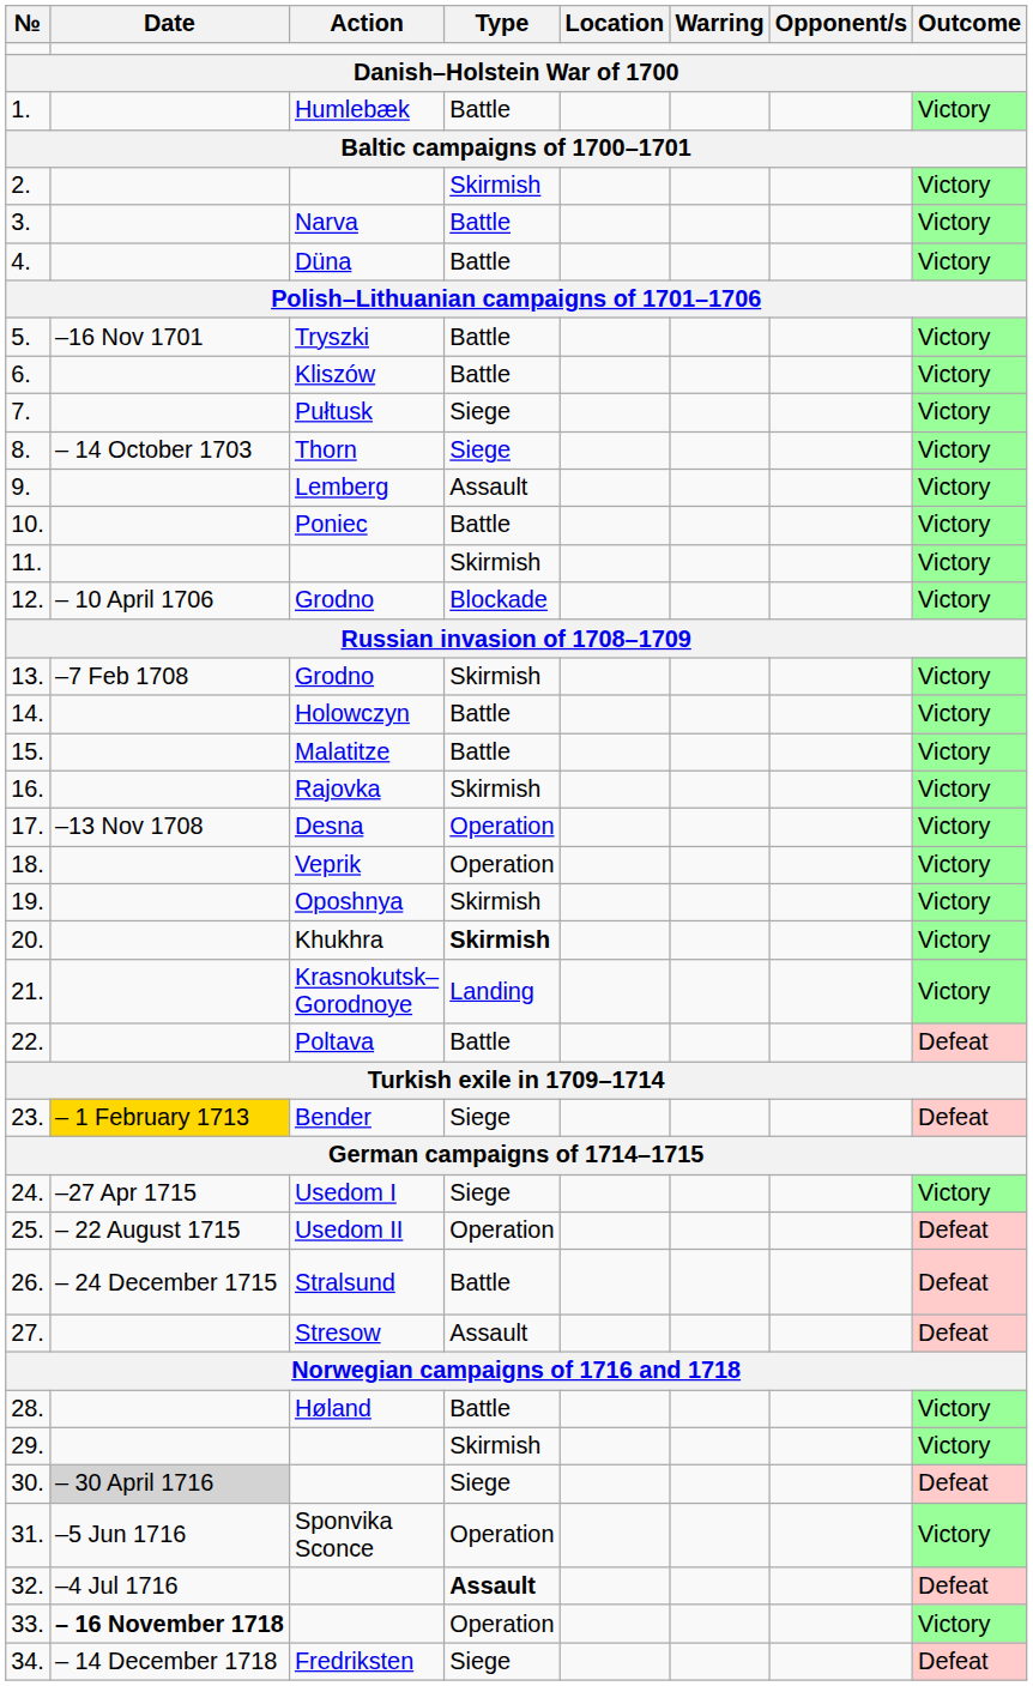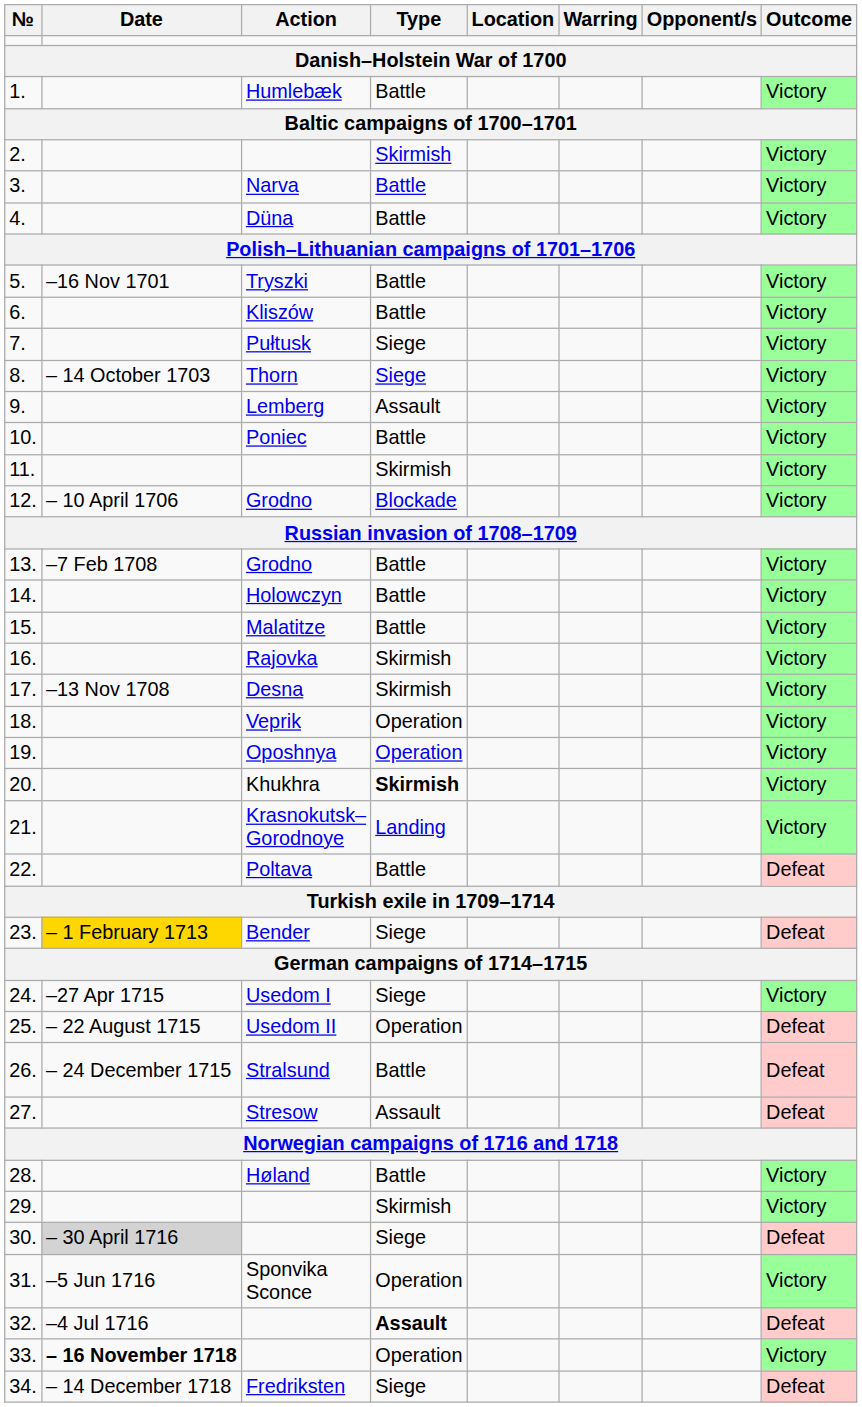 <table class="wikitable sortable plainrowheaders" style="font-size:100%; margin:1em auto 1em auto">
 <tr>
 <th width="auto" class="unsortable">№</th>
 <th width="auto">Date</th>
 <th width="80">Action</th>
 <th width="auto">Type</th>
 <th width="auto">Location</th>
 <th width="auto" class="unsortable">Warring</th>
 <th width="auto">Opponent/s</th>
 <th width="auto">Outcome</th>
 </tr>
 <tr>
 <td></td>
 </tr>
 <tr>
 <th colspan="8">Danish–Holstein War of 1700</th>
 </tr>
 <tr>
 <td>1.</td>
 <td></td>
 <td><a href='#'>Humlebæk</a></td>
 <td>Battle</td>
 <td></td>
 <td align="center"></td>
 <td></td>
 <td bgcolor="#99ff99">Victory</td>
 </tr>
 <tr>
 <th colspan="8">Baltic campaigns of 1700–1701</th>
 </tr>
 <tr>
 <td>2.</td>
 <td></td>
 <td></td>
 <td><a href='#'>Skirmish</a></td>
 <td></td>
 <td align="center"></td>
 <td></td>
 <td bgcolor="#99ff99">Victory</td>
 </tr>
 <tr>
 <td>3.</td>
 <td></td>
 <td><a href='#'>Narva</a></td>
 <td><a href='#'>Battle</a></td>
 <td></td>
 <td align="center"></td>
 <td></td>
 <td bgcolor="#99ff99">Victory</td>
 </tr>
 <tr>
 <td>4.</td>
 <td></td>
 <td><a href='#'>Düna</a></td>
 <td>Battle</td>
 <td></td>
 <td align="center"><br></td>
 <td></td>
 <td bgcolor="#99ff99">Victory</td>
 </tr>
 <tr>
 <th colspan="8"><a href='#'>Polish–Lithuanian campaigns of 1701–1706</a></th>
 </tr>
 <tr>
 <td>5.</td>
 <td>–16 Nov 1701</td>
 <td><a href='#'>Tryszki</a></td>
 <td>Battle</td>
 <td></td>
 <td align="center"></td>
 <td></td>
 <td bgcolor="#99ff99">Victory</td>
 </tr>
 <tr>
 <td>6.</td>
 <td></td>
 <td><a href='#'>Kliszów</a></td>
 <td>Battle</td>
 <td></td>
 <td align="center"><br></td>
 <td></td>
 <td bgcolor="#99ff99">Victory</td>
 </tr>
 <tr>
 <td>7.</td>
 <td></td>
 <td><a href='#'>Pułtusk</a></td>
 <td>Siege</td>
 <td></td>
 <td align="center"></td>
 <td></td>
 <td bgcolor="#99ff99">Victory</td>
 </tr>
 <tr>
 <td>8.</td>
 <td> – 14 October 1703</td>
 <td><a href='#'>Thorn</a></td>
 <td><a href='#'>Siege</a></td>
 <td></td>
 <td align="center"></td>
 <td></td>
 <td bgcolor="#99ff99">Victory</td>
 </tr>
 <tr>
 <td>9.</td>
 <td></td>
 <td><a href='#'>Lemberg</a></td>
 <td>Assault</td>
 <td></td>
 <td align="center"></td>
 <td></td>
 <td bgcolor="#99ff99">Victory</td>
 </tr>
 <tr>
 <td>10.</td>
 <td></td>
 <td><a href='#'>Poniec</a></td>
 <td>Battle</td>
 <td></td>
 <td align="center"></td>
 <td></td>
 <td bgcolor="#99ff99">Victory</td>
 </tr>
 <tr>
 <td>11.</td>
 <td></td>
 <td></td>
 <td>Skirmish</td>
 <td></td>
 <td align="center"></td>
 <td></td>
 <td bgcolor="#99ff99">Victory</td>
 </tr>
 <tr>
 <td>12.</td>
 <td> – 10 April 1706</td>
 <td><a href='#'>Grodno</a></td>
 <td><a href='#'>Blockade</a></td>
 <td></td>
 <td align="center"></td>
 <td></td>
 <td bgcolor="#99ff99">Victory</td>
 </tr>
 <tr>
 <th colspan="8"><a href='#'>Russian invasion of 1708–1709</a></th>
 </tr>
 <tr>
 <td>13.</td>
 <td>–7 Feb 1708</td>
 <td><a href='#'>Grodno</a></td>
-<td>Skirmish</td>
+<td>Battle</td>
 <td></td>
 <td align="center"></td>
 <td></td>
 <td bgcolor="#99ff99">Victory</td>
 </tr>
 <tr>
 <td>14.</td>
 <td></td>
 <td><a href='#'>Holowczyn</a></td>
 <td>Battle</td>
 <td></td>
 <td align="center"></td>
 <td></td>
 <td bgcolor="#99ff99">Victory</td>
 </tr>
 <tr>
 <td>15.</td>
 <td></td>
 <td><a href='#'>Malatitze</a></td>
 <td>Battle</td>
 <td></td>
 <td align="center"></td>
 <td></td>
 <td bgcolor="#99ff99">Victory</td>
 </tr>
 <tr>
 <td>16.</td>
 <td></td>
 <td><a href='#'>Rajovka</a></td>
 <td>Skirmish</td>
 <td></td>
 <td align="center"></td>
 <td></td>
 <td bgcolor="#99ff99">Victory</td>
 </tr>
 <tr>
 <td>17.</td>
 <td>–13 Nov 1708</td>
 <td><a href='#'>Desna</a></td>
-<td><a href='#'>Operation</a></td>
+<td>Skirmish</td>
 <td></td>
 <td align="center"></td>
 <td></td>
 <td bgcolor="#99ff99">Victory</td>
 </tr>
 <tr>
 <td>18.</td>
 <td></td>
 <td><a href='#'>Veprik</a></td>
 <td>Operation</td>
 <td></td>
 <td align="center"></td>
 <td></td>
 <td bgcolor="#99ff99">Victory</td>
 </tr>
 <tr>
 <td>19.</td>
 <td></td>
 <td><a href='#'>Oposhnya</a></td>
-<td>Skirmish</td>
+<td><a href='#'>Operation</a></td>
 <td></td>
 <td align="center"></td>
 <td></td>
 <td bgcolor="#99ff99">Victory</td>
 </tr>
 <tr>
 <td>20.</td>
 <td></td>
 <td>Khukhra</td>
 <td><strong>Skirmish</strong></td>
 <td></td>
 <td align="center"></td>
 <td></td>
 <td bgcolor="#99ff99">Victory</td>
 </tr>
 <tr>
 <td>21.</td>
 <td></td>
 <td><a href='#'>Krasnokutsk–Gorodnoye</a></td>
 <td><a href='#'>Landing</a></td>
 <td></td>
 <td align="center"></td>
 <td></td>
 <td bgcolor="#99ff99">Victory</td>
 </tr>
 <tr>
 <td>22.</td>
 <td></td>
 <td><a href='#'>Poltava</a></td>
 <td>Battle</td>
 <td></td>
 <td align="center"></td>
 <td></td>
 <td bgcolor="#FFCCCB">Defeat</td>
 </tr>
 <tr>
 <th colspan="8">Turkish exile in 1709–1714</th>
 </tr>
 <tr>
 <td>23.</td>
 <td style="background: gold;"> – 1 February 1713</td>
 <td><a href='#'>Bender</a></td>
 <td>Siege</td>
 <td></td>
 <td align="center"></td>
 <td></td>
 <td bgcolor="#FFCCCB">Defeat</td>
 </tr>
 <tr>
 <th colspan="8">German campaigns of 1714–1715</th>
 </tr>
 <tr>
 <td>24.</td>
 <td>–27 Apr 1715</td>
 <td><a href='#'>Usedom I</a></td>
 <td>Siege</td>
 <td></td>
 <td align="center"></td>
 <td></td>
 <td bgcolor="#99ff99">Victory</td>
 </tr>
 <tr>
 <td>25.</td>
 <td> – 22 August 1715</td>
 <td><a href='#'>Usedom II</a></td>
 <td>Operation</td>
 <td></td>
 <td align="center"><br></td>
 <td></td>
 <td bgcolor="#FFCCCB">Defeat</td>
 </tr>
 <tr>
 <td>26.</td>
 <td> – 24 December 1715</td>
 <td><a href='#'>Stralsund</a></td>
 <td>Battle</td>
 <td></td>
 <td align="center"><br><br></td>
 <td></td>
 <td bgcolor="#FFCCCB">Defeat</td>
 </tr>
 <tr>
 <td>27.</td>
 <td></td>
 <td><a href='#'>Stresow</a></td>
 <td>Assault</td>
 <td></td>
 <td align="center"></td>
 <td></td>
 <td bgcolor="#FFCCCB">Defeat</td>
 </tr>
 <tr>
 <th colspan="8"><a href='#'>Norwegian campaigns of 1716 and 1718</a></th>
 </tr>
 <tr>
 <td>28.</td>
 <td></td>
 <td><a href='#'>Høland</a></td>
 <td>Battle</td>
 <td></td>
 <td align="center"></td>
 <td></td>
 <td bgcolor="#99ff99">Victory</td>
 </tr>
 <tr>
 <td>29.</td>
 <td></td>
 <td></td>
 <td>Skirmish</td>
 <td></td>
 <td align="center"></td>
 <td></td>
 <td bgcolor="#99ff99">Victory</td>
 </tr>
 <tr>
 <td>30.</td>
 <td style="background: lightgrey;"> – 30 April 1716</td>
 <td></td>
 <td>Siege</td>
 <td></td>
 <td align="center"></td>
 <td></td>
 <td bgcolor="#FFCCCB">Defeat</td>
 </tr>
 <tr>
 <td>31.</td>
 <td>–5 Jun 1716</td>
 <td>Sponvika Sconce</td>
 <td>Operation</td>
 <td></td>
 <td align="center"></td>
 <td></td>
 <td bgcolor="#99ff99">Victory</td>
 </tr>
 <tr>
 <td>32.</td>
 <td>–4 Jul 1716</td>
 <td></td>
 <td><strong>Assault</strong></td>
 <td></td>
 <td align="center"></td>
 <td></td>
 <td bgcolor="#FFCCCB">Defeat</td>
 </tr>
 <tr>
 <td>33.</td>
 <td><strong> – 16 November 1718</strong></td>
 <td></td>
 <td>Operation</td>
 <td></td>
 <td align="center"></td>
 <td></td>
 <td bgcolor="#99ff99">Victory</td>
 </tr>
 <tr>
 <td>34.</td>
 <td> – 14 December 1718</td>
 <td><a href='#'>Fredriksten</a></td>
 <td>Siege</td>
 <td></td>
 <td align="center"></td>
 <td></td>
 <td bgcolor="#FFCCCB">Defeat </td>
 </tr>
 </table>
